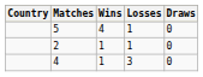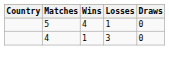 <table class="wikitable" style="font-size:90%">
 <tr style="background:#bdb76b;">
 <th>Country</th>
 <th>Matches</th>
 <th>Wins</th>
 <th>Losses</th>
 <th>Draws</th>
 </tr>
 <tr>
 <td></td>
 <td>5</td>
 <td>4</td>
 <td>1</td>
 <td>0</td>
 </tr>
 <tr>
 <td></td>
-<td>2</td>
-<td>1</td>
-<td>1</td>
-<td>0</td>
-</tr>
-<tr>
-<td></td>
 <td>4</td>
 <td>1</td>
 <td>3</td>
 <td>0</td>
 </tr>
 </table>
